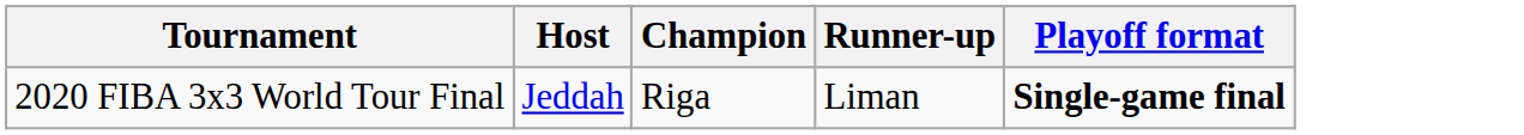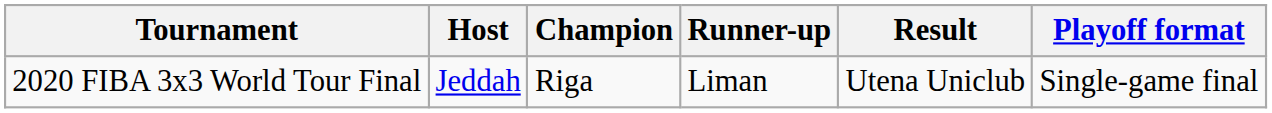 <table class="wikitable" style="font-size:90%">
 <tr>
 <th>Tournament</th>
 <th>Host</th>
 <th>Champion</th>
 <th>Runner-up</th>
+<th>Result</th>
 <th><a href='#'>Playoff format</a></th>
 </tr>
 <tr>
 <td>2020 FIBA 3x3 World Tour Final</td>
 <td> <a href='#'>Jeddah</a></td>
 <td> Riga</td>
 <td> Liman</td>
-<td><strong>Single-game final</strong></td>
+<td> Utena Uniclub</td>
+<td>Single-game final</td>
 </tr>
 </table>
